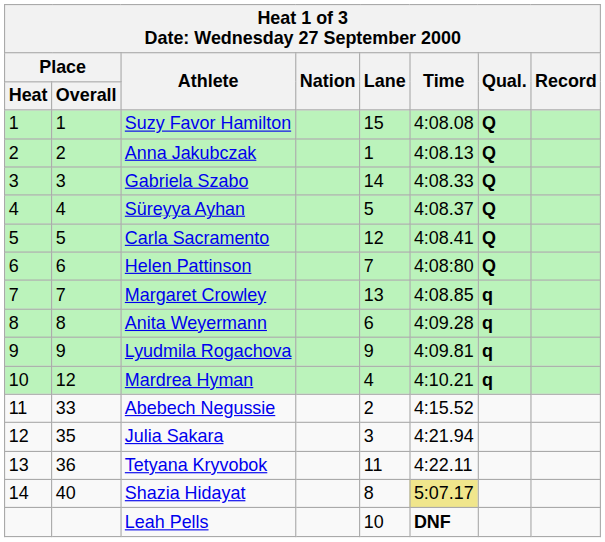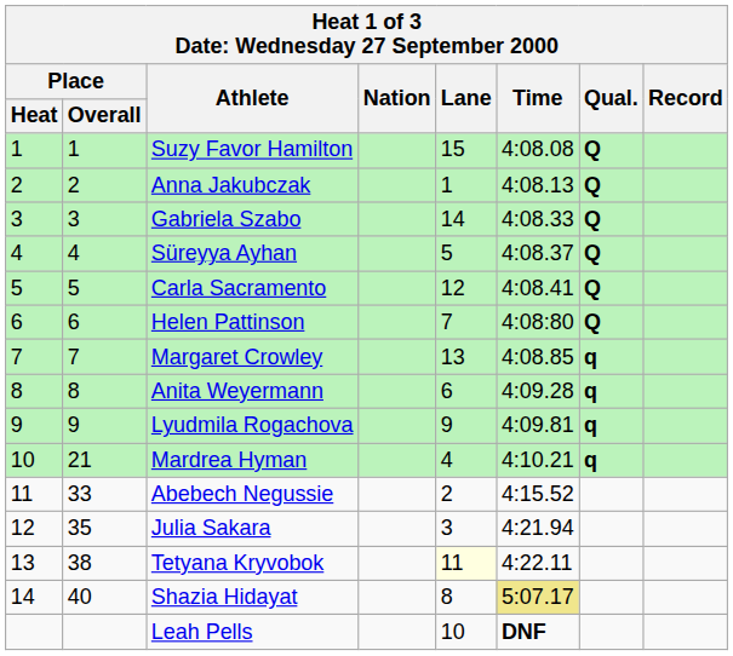 <table class="wikitable sortable">
 <tr>
 <th colspan=9>Heat 1 of 3 <br> Date: Wednesday 27 September 2000 <br></th>
 </tr>
 <tr>
 <th colspan=2>Place</th>
 <th rowspan=2>Athlete</th>
 <th rowspan=2>Nation</th>
 <th rowspan=2>Lane</th>
 <th rowspan=2>Time</th>
 <th rowspan=2>Qual.</th>
 <th rowspan=2>Record</th>
 </tr>
 <tr>
 <th>Heat</th>
 <th>Overall</th>
 </tr>
 <tr bgcolor = "bbf3bb">
 <td>1</td>
 <td>1</td>
 <td align="left"><a href='#'>Suzy Favor Hamilton</a></td>
 <td align="left"></td>
 <td>15</td>
 <td>4:08.08</td>
 <td><strong>Q</strong></td>
 <td></td>
 </tr>
 <tr bgcolor = "bbf3bb">
 <td>2</td>
 <td>2</td>
 <td align="left"><a href='#'>Anna Jakubczak</a></td>
 <td align="left"></td>
 <td>1</td>
 <td>4:08.13</td>
 <td><strong>Q</strong></td>
 <td></td>
 </tr>
 <tr bgcolor = "bbf3bb">
 <td>3</td>
 <td>3</td>
 <td align="left"><a href='#'>Gabriela Szabo</a></td>
 <td align="left"></td>
 <td>14</td>
 <td>4:08.33</td>
 <td><strong>Q </strong></td>
 <td></td>
 </tr>
 <tr bgcolor = "bbf3bb">
 <td>4</td>
 <td>4</td>
 <td align="left"><a href='#'>Süreyya Ayhan</a></td>
 <td align="left"></td>
 <td>5</td>
 <td>4:08.37</td>
 <td><strong>Q</strong></td>
 <td></td>
 </tr>
 <tr bgcolor = "bbf3bb">
 <td>5</td>
 <td>5</td>
 <td align="left"><a href='#'>Carla Sacramento</a></td>
 <td align="left"></td>
 <td>12</td>
 <td>4:08.41</td>
 <td><strong>Q</strong></td>
 <td></td>
 </tr>
 <tr bgcolor = "bbf3bb">
 <td>6</td>
 <td>6</td>
 <td align="left"><a href='#'>Helen Pattinson</a></td>
 <td align="left"></td>
 <td>7</td>
 <td>4:08:80</td>
 <td><strong>Q</strong></td>
 <td></td>
 </tr>
 <tr bgcolor = "bbf3bb">
 <td>7</td>
 <td>7</td>
 <td align="left"><a href='#'>Margaret Crowley</a></td>
 <td align="left"></td>
 <td>13</td>
 <td>4:08.85</td>
 <td><strong>q</strong></td>
 <td></td>
 </tr>
 <tr bgcolor = "bbf3bb">
 <td>8</td>
 <td>8</td>
 <td align="left"><a href='#'>Anita Weyermann</a></td>
 <td align="left"></td>
 <td>6</td>
 <td>4:09.28</td>
 <td><strong>q</strong></td>
 <td></td>
 </tr>
 <tr bgcolor = "bbf3bb">
 <td>9</td>
 <td>9</td>
 <td align="left"><a href='#'>Lyudmila Rogachova</a></td>
 <td align="left"></td>
 <td>9</td>
 <td>4:09.81</td>
 <td><strong>q</strong></td>
 <td></td>
 </tr>
 <tr bgcolor = "bbf3bb">
 <td>10</td>
-<td>12</td>
+<td>21</td>
 <td align="left"><a href='#'>Mardrea Hyman</a></td>
 <td align="left"></td>
 <td>4</td>
 <td>4:10.21</td>
 <td><strong>q</strong></td>
 <td></td>
 </tr>
 <tr>
 <td>11</td>
 <td>33</td>
 <td align="left"><a href='#'>Abebech Negussie</a></td>
 <td align="left"></td>
 <td>2</td>
 <td>4:15.52</td>
 <td></td>
 <td></td>
 </tr>
 <tr>
 <td>12</td>
 <td>35</td>
 <td align="left"><a href='#'>Julia Sakara</a></td>
 <td align="left"></td>
 <td>3</td>
 <td>4:21.94</td>
 <td></td>
 <td></td>
 </tr>
 <tr>
 <td>13</td>
-<td>36</td>
+<td>38</td>
 <td align="left"><a href='#'>Tetyana Kryvobok</a></td>
 <td align="left"></td>
-<td>11</td>
+<td style="background: lightyellow;">11</td>
 <td>4:22.11</td>
 <td></td>
 <td></td>
 </tr>
 <tr>
 <td>14</td>
 <td>40</td>
 <td align="left"><a href='#'>Shazia Hidayat</a></td>
 <td align="left"></td>
 <td>8</td>
 <td style="background: khaki;">5:07.17</td>
 <td></td>
 <td></td>
 </tr>
 <tr>
 <td></td>
 <td></td>
 <td align="left"><a href='#'>Leah Pells</a></td>
 <td align="left"></td>
 <td>10</td>
 <td><strong>DNF</strong></td>
 <td></td>
 <td></td>
 </tr>
 </table>
